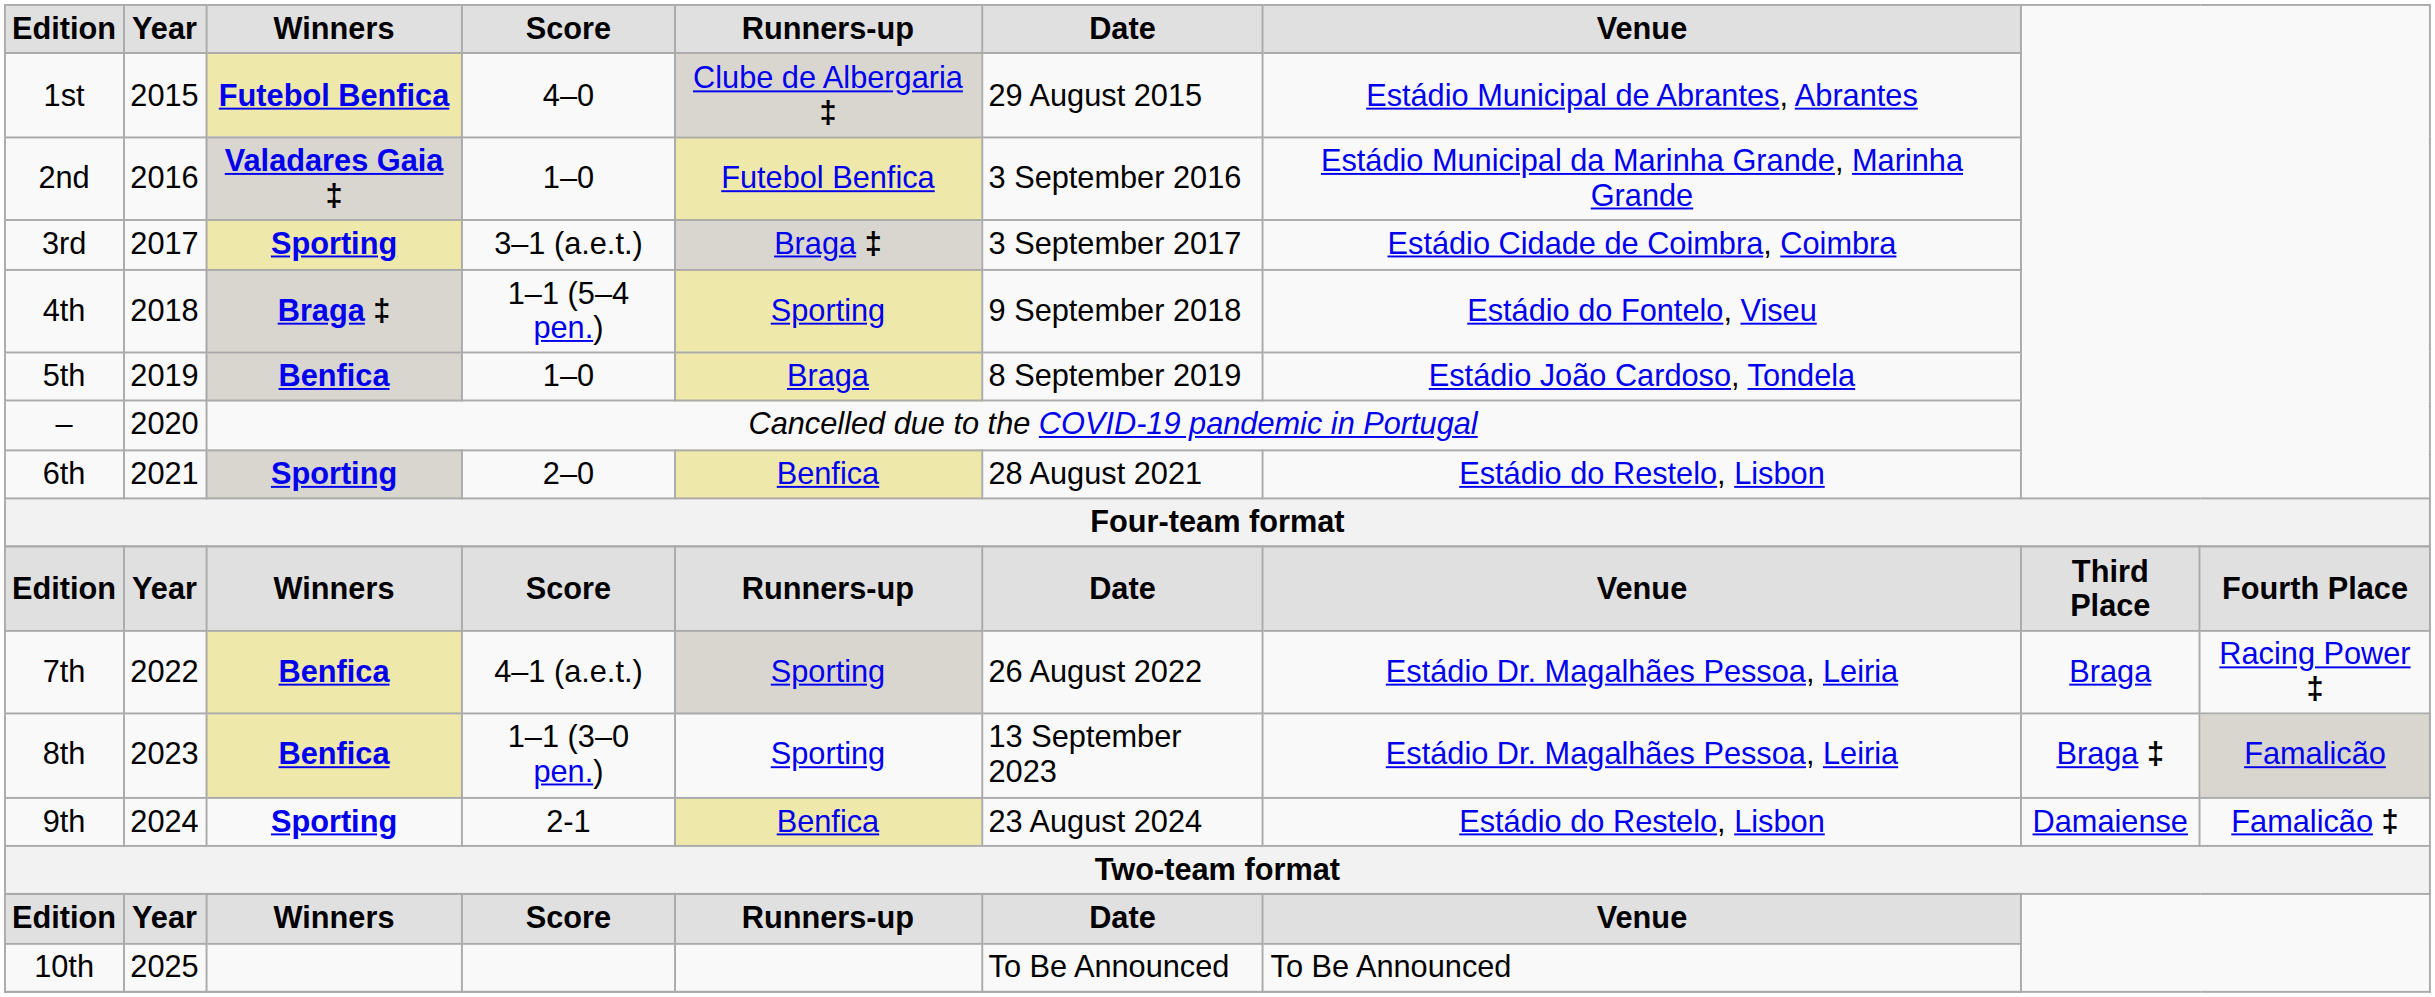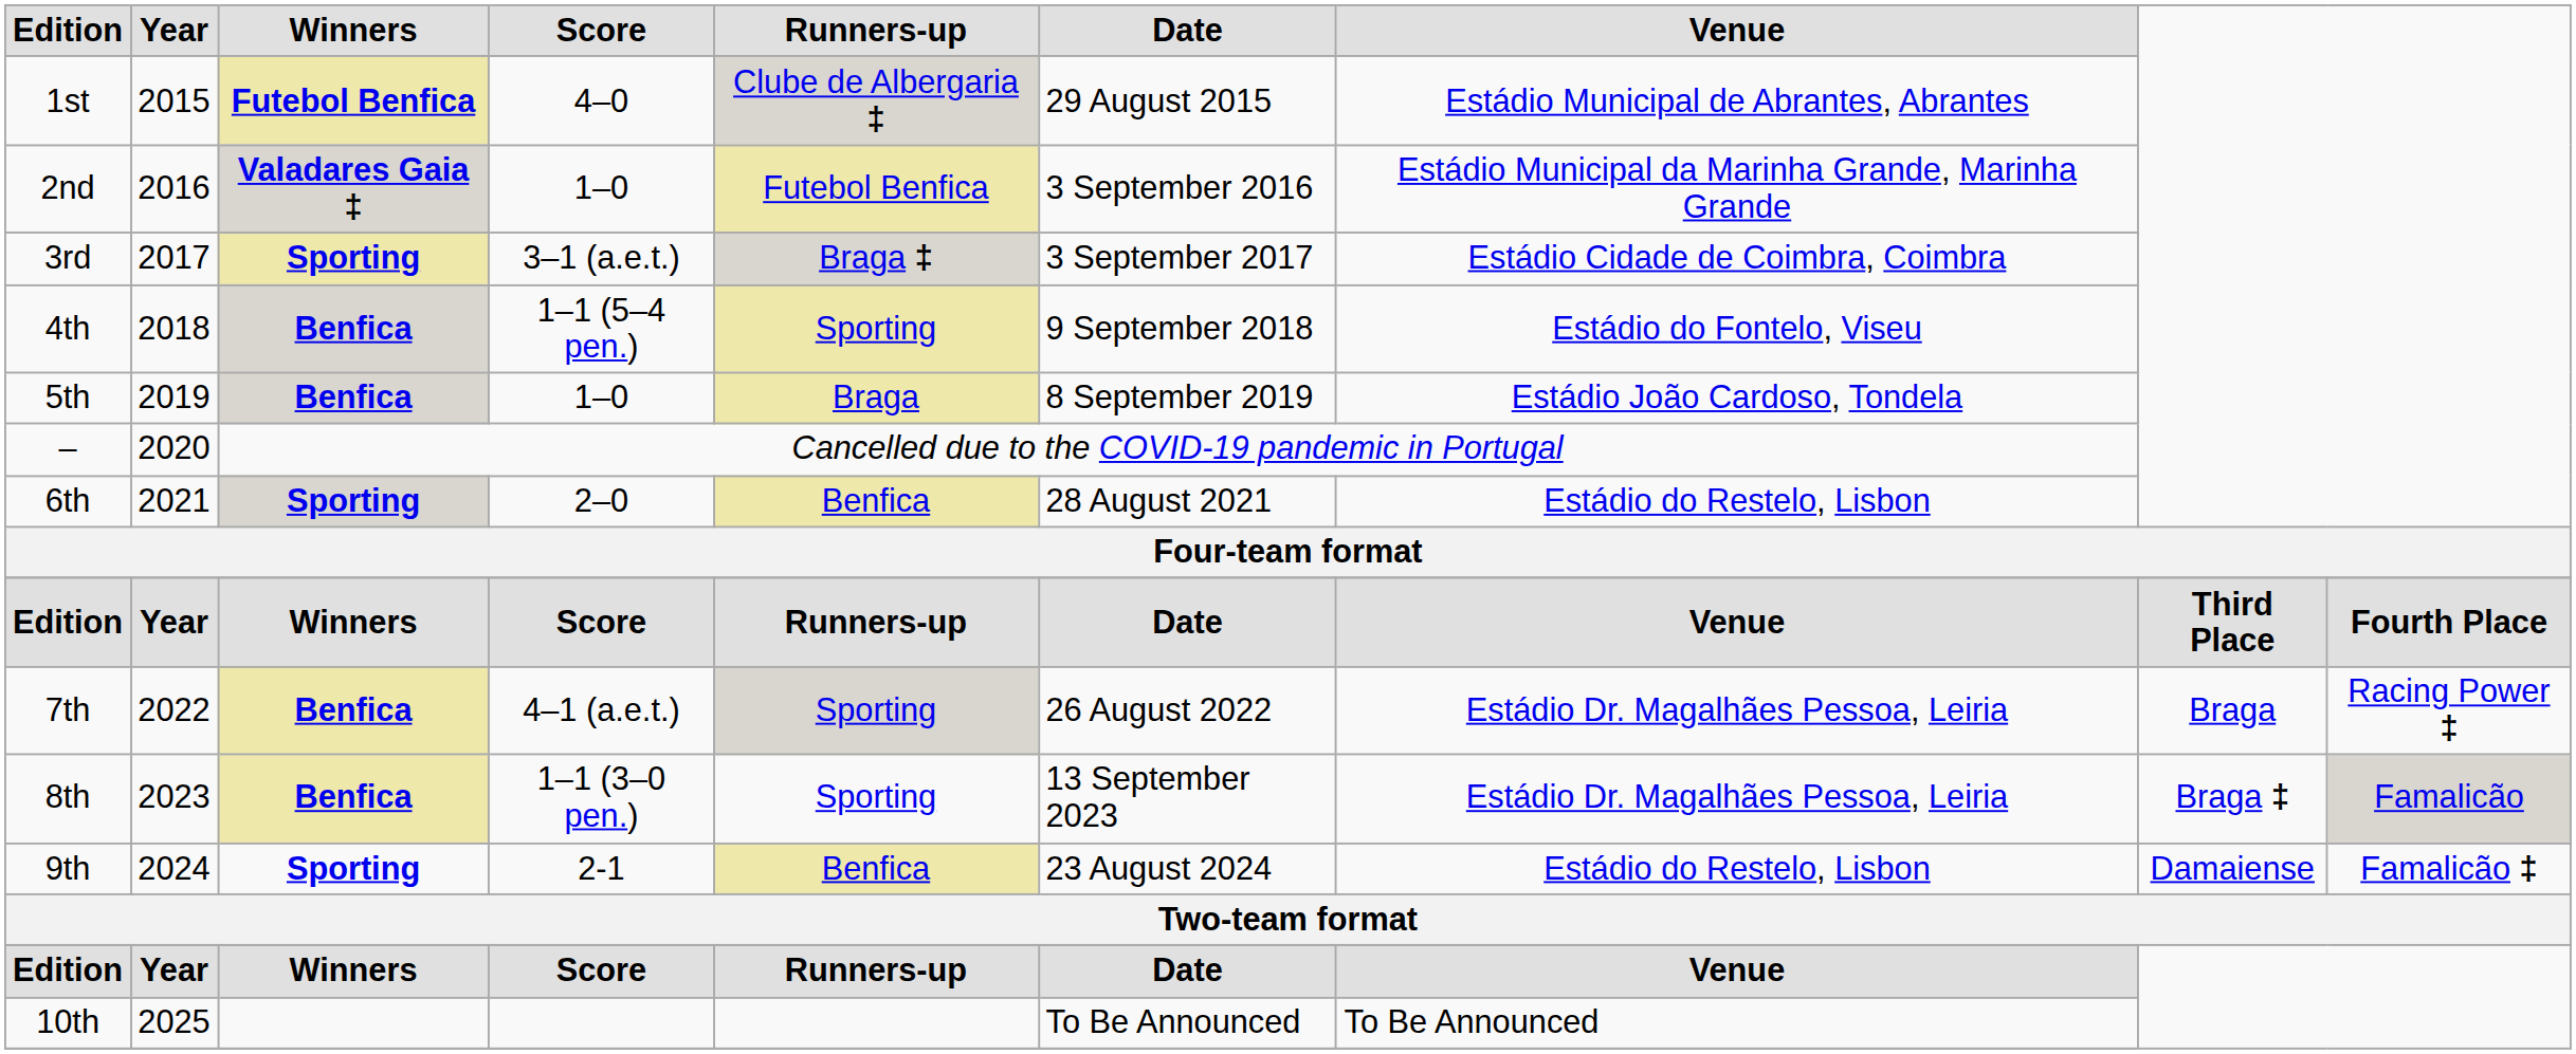 <table class="wikitable" width=100% style="text-align: center">
 <tr bgcolor=#e0e0e0>
 <td><strong>Edition</strong></td>
 <td><strong>Year</strong></td>
 <td><strong>Winners</strong></td>
 <td><strong>Score</strong></td>
 <td><strong>Runners-up</strong></td>
 <td><strong>Date</strong></td>
 <td><strong>Venue</strong></td>
 </tr>
 <tr>
 <td>1st</td>
 <td>2015</td>
 <td bgcolor="EEE8AA"><strong><a href='#'>Futebol Benfica</a></strong></td>
 <td>4–0</td>
 <td bgcolor="D9D6CF"><a href='#'>Clube de Albergaria</a> <strong>‡</strong></td>
 <td align=left>29 August 2015</td>
 <td><a href='#'>Estádio Municipal de Abrantes</a>, <a href='#'>Abrantes</a></td>
 </tr>
 <tr>
 <td>2nd</td>
 <td>2016</td>
 <td bgcolor="D9D6CF"><strong><a href='#'>Valadares Gaia</a></strong> <strong>‡</strong></td>
 <td>1–0</td>
 <td bgcolor="EEE8AA"><a href='#'>Futebol Benfica</a></td>
 <td align=left>3 September 2016</td>
 <td><a href='#'>Estádio Municipal da Marinha Grande</a>, <a href='#'>Marinha Grande</a></td>
 </tr>
 <tr>
 <td>3rd</td>
 <td>2017</td>
 <td bgcolor="EEE8AA"><strong><a href='#'>Sporting</a></strong></td>
 <td>3–1 (a.e.t.)</td>
 <td bgcolor="D9D6CF"><a href='#'>Braga</a> <strong>‡</strong></td>
 <td align=left>3 September 2017</td>
 <td><a href='#'>Estádio Cidade de Coimbra</a>, <a href='#'>Coimbra</a></td>
 </tr>
 <tr>
 <td>4th</td>
 <td>2018</td>
-<td bgcolor="D9D6CF"><strong><a href='#'>Braga</a></strong> <strong>‡</strong></td>
+<td bgcolor="D9D6CF"><strong><a href='#'>Benfica</a></strong></td>
 <td>1–1 (5–4 <a href='#'>pen.</a>)</td>
 <td bgcolor="EEE8AA"><a href='#'>Sporting</a></td>
 <td align=left>9 September 2018</td>
 <td><a href='#'>Estádio do Fontelo</a>, <a href='#'>Viseu</a></td>
 </tr>
 <tr>
 <td>5th</td>
 <td>2019</td>
 <td bgcolor="D9D6CF"><strong><a href='#'>Benfica</a></strong></td>
 <td>1–0</td>
 <td bgcolor="EEE8AA"><a href='#'>Braga</a></td>
 <td align=left>8 September 2019</td>
 <td><a href='#'>Estádio João Cardoso</a>, <a href='#'>Tondela</a></td>
 </tr>
 <tr>
 <td>–</td>
 <td>2020</td>
 <td colspan=5><em>Cancelled due to the <a href='#'>COVID-19 pandemic in Portugal</a></em></td>
 </tr>
 <tr>
 <td>6th</td>
 <td>2021</td>
 <td bgcolor="D9D6CF"><strong><a href='#'>Sporting</a></strong></td>
 <td>2–0</td>
 <td bgcolor="EEE8AA"><a href='#'>Benfica</a></td>
 <td align=left>28 August 2021</td>
 <td><a href='#'>Estádio do Restelo</a>, <a href='#'>Lisbon</a></td>
 </tr>
 <tr>
 <th colspan="9">Four-team format</th>
 </tr>
 <tr>
 </tr>
 <tr bgcolor=#e0e0e0>
 <td><strong>Edition</strong></td>
 <td><strong>Year</strong></td>
 <td><strong>Winners</strong></td>
 <td><strong>Score</strong></td>
 <td><strong>Runners-up</strong></td>
 <td><strong>Date</strong></td>
 <td><strong>Venue</strong></td>
 <td><strong>Third Place</strong></td>
 <td><strong>Fourth Place</strong></td>
 </tr>
 <tr>
 <td>7th</td>
 <td>2022</td>
 <td bgcolor="EEE8AA"><strong><a href='#'>Benfica</a></strong></td>
 <td>4–1 (a.e.t.)</td>
 <td bgcolor="D9D6CF"><a href='#'>Sporting</a></td>
 <td align=left>26 August 2022</td>
 <td><a href='#'>Estádio Dr. Magalhães Pessoa</a>, <a href='#'>Leiria</a></td>
 <td><a href='#'>Braga</a></td>
 <td><a href='#'>Racing Power</a> <strong>‡</strong></td>
 </tr>
 <tr>
 <td>8th</td>
 <td>2023</td>
 <td bgcolor="EEE8AA"><strong><a href='#'>Benfica</a></strong></td>
 <td>1–1 (3–0 <a href='#'>pen.</a>)</td>
 <td><a href='#'>Sporting</a></td>
 <td align=left>13 September 2023</td>
 <td><a href='#'>Estádio Dr. Magalhães Pessoa</a>, <a href='#'>Leiria</a></td>
 <td><a href='#'>Braga</a> <strong>‡</strong></td>
 <td bgcolor="D9D6CF"><a href='#'>Famalicão</a></td>
 </tr>
 <tr>
 <td>9th</td>
 <td>2024</td>
 <td><strong><a href='#'>Sporting</a></strong></td>
 <td>2-1</td>
 <td bgcolor="EEE8AA"><a href='#'>Benfica</a></td>
 <td align=left>23 August 2024</td>
 <td><a href='#'>Estádio do Restelo</a>, <a href='#'>Lisbon</a></td>
 <td><a href='#'>Damaiense</a></td>
 <td><a href='#'>Famalicão</a> <strong>‡</strong></td>
 </tr>
 <tr>
 <th colspan="9">Two-team format</th>
 </tr>
 <tr>
 </tr>
 <tr bgcolor=#e0e0e0>
 <td><strong>Edition</strong></td>
 <td><strong>Year</strong></td>
 <td><strong>Winners</strong></td>
 <td><strong>Score</strong></td>
 <td><strong>Runners-up</strong></td>
 <td><strong>Date</strong></td>
 <td><strong>Venue</strong></td>
 </tr>
 <tr>
 <td>10th</td>
 <td>2025</td>
 <td></td>
 <td></td>
 <td></td>
 <td align=left>To Be Announced</td>
 <td align=left>To Be Announced</td>
 </tr>
 <tr>
 </tr>
 </table>
